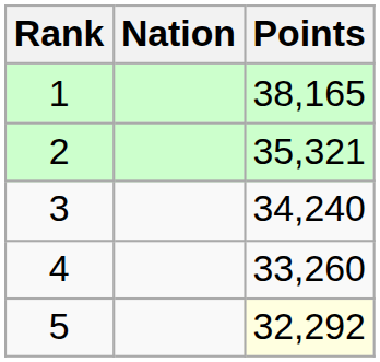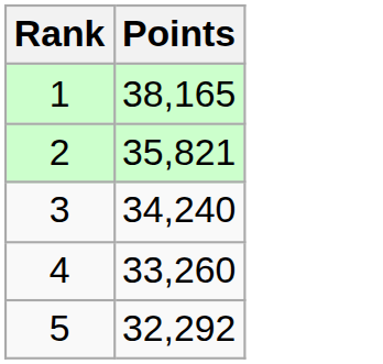 <table class="wikitable">
 <tr>
 <th>Rank</th>
-<th>Nation</th>
 <th>Points</th>
 </tr>
 <tr bgcolor=ccffcc>
 <td align=center>1</td>
-<td></td>
 <td>38,165</td>
 </tr>
 <tr bgcolor=ccffcc>
 <td align=center>2</td>
-<td></td>
-<td>35,321</td>
+<td>35,821</td>
 </tr>
 <tr>
 <td align=center>3</td>
-<td></td>
 <td>34,240</td>
 </tr>
 <tr>
 <td align=center>4</td>
-<td></td>
 <td>33,260</td>
 </tr>
 <tr>
 <td align=center>5</td>
-<td></td>
-<td style="background: lightyellow;">32,292</td>
+<td>32,292</td>
 </tr>
 </table>
